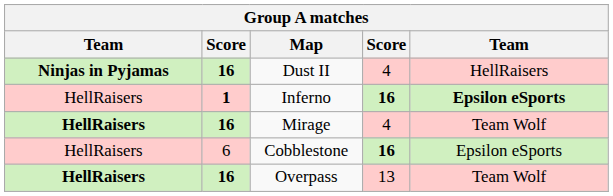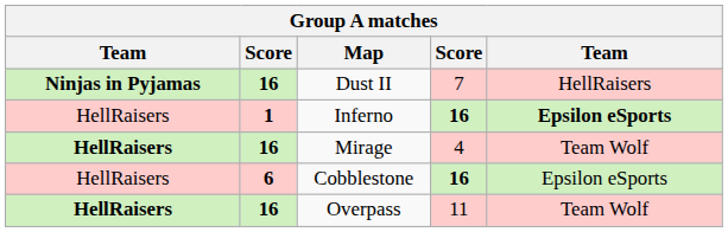 <table class="wikitable" style="text-align: center;">
 <tr>
 <th colspan=5>Group A matches</th>
 </tr>
 <tr>
 <th width="181px">Team</th>
 <th width="20px">Score</th>
 <th width="100px">Map</th>
 <th width="20px">Score</th>
 <th width="181px">Team</th>
 </tr>
 <tr>
 <td style="background: #D0F0C0;"><strong>Ninjas in Pyjamas</strong></td>
 <td style="background: #D0F0C0;"><strong>16</strong></td>
 <td>Dust II</td>
-<td style="background: #FFCCCC;">4</td>
+<td style="background: #FFCCCC;">7</td>
 <td style="background: #FFCCCC;">HellRaisers</td>
 </tr>
 <tr>
 <td style="background: #FFCCCC;">HellRaisers</td>
 <td style="background: #FFCCCC;"><strong>1</strong></td>
 <td>Inferno</td>
 <td style="background: #D0F0C0;"><strong>16</strong></td>
 <td style="background: #D0F0C0;"><strong>Epsilon eSports</strong></td>
 </tr>
 <tr>
 <td style="background: #D0F0C0;"><strong>HellRaisers</strong></td>
 <td style="background: #D0F0C0;"><strong>16</strong></td>
 <td>Mirage</td>
 <td style="background: #FFCCCC;">4</td>
 <td style="background: #FFCCCC;">Team Wolf</td>
 </tr>
 <tr>
 <td style="background: #FFCCCC;">HellRaisers</td>
-<td style="background: #FFCCCC;">6</td>
+<td style="background: #FFCCCC;"><strong>6</strong></td>
 <td>Cobblestone</td>
 <td style="background: #D0F0C0;"><strong>16</strong></td>
 <td style="background: #D0F0C0;">Epsilon eSports</td>
 </tr>
 <tr>
 <td style="background: #D0F0C0;"><strong>HellRaisers</strong></td>
 <td style="background: #D0F0C0;"><strong>16</strong></td>
 <td>Overpass</td>
-<td style="background: #FFCCCC;">13</td>
+<td style="background: #FFCCCC;">11</td>
 <td style="background: #FFCCCC;">Team Wolf</td>
 </tr>
 </table>
